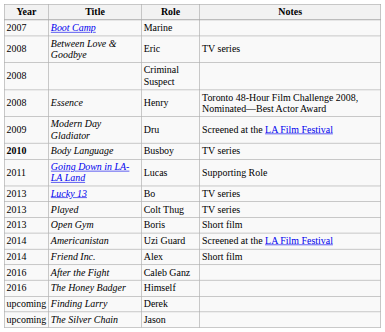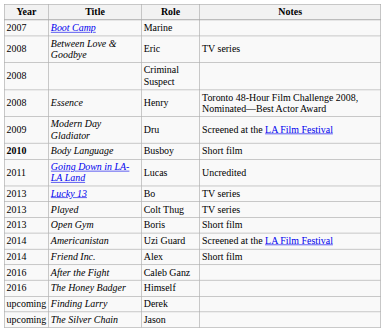 <table class="wikitable sortable">
 <tr>
 <th>Year</th>
 <th>Title</th>
 <th>Role</th>
 <th class="unsortable">Notes</th>
 </tr>
 <tr>
 </tr>
 <tr>
 <td>2007</td>
 <td><em><a href='#'>Boot Camp</a></em></td>
 <td>Marine</td>
 <td></td>
 </tr>
 <tr>
 <td>2008</td>
 <td><em>Between Love & Goodbye</em></td>
 <td>Eric</td>
 <td>TV series</td>
 </tr>
 <tr>
 <td>2008</td>
 <td><em></em></td>
 <td>Criminal Suspect</td>
 <td></td>
 </tr>
 <tr>
 <td>2008</td>
 <td><em>Essence</em></td>
 <td>Henry</td>
 <td>Toronto 48-Hour Film Challenge 2008, Nominated—Best Actor Award</td>
 </tr>
 <tr>
 <td>2009</td>
 <td><em>Modern Day Gladiator</em></td>
 <td>Dru</td>
 <td>Screened at the <a href='#'>LA Film Festival</a></td>
 </tr>
 <tr>
 <td><strong>2010</strong></td>
 <td><em>Body Language</em></td>
 <td>Busboy</td>
-<td>TV series</td>
+<td>Short film</td>
 </tr>
 <tr>
 <td>2011</td>
 <td><em><a href='#'>Going Down in LA-LA Land</a></em></td>
 <td>Lucas</td>
-<td>Supporting Role</td>
+<td>Uncredited</td>
 </tr>
 <tr>
 <td>2013</td>
 <td><em><a href='#'>Lucky 13</a></em></td>
 <td>Bo</td>
 <td>TV series</td>
 </tr>
 <tr>
 <td>2013</td>
 <td><em>Played</em></td>
 <td>Colt Thug</td>
 <td>TV series</td>
 </tr>
 <tr>
 <td>2013</td>
 <td><em>Open Gym</em></td>
 <td>Boris</td>
 <td>Short film</td>
 </tr>
 <tr>
 <td>2014</td>
 <td><em>Americanistan</em></td>
 <td>Uzi Guard</td>
 <td>Screened at the <a href='#'>LA Film Festival</a></td>
 </tr>
 <tr>
 <td>2014</td>
 <td><em>Friend Inc.</em></td>
 <td>Alex</td>
 <td>Short film</td>
 </tr>
 <tr>
 <td>2016</td>
 <td><em>After the Fight</em></td>
 <td>Caleb Ganz</td>
 <td></td>
 </tr>
 <tr>
 <td>2016</td>
 <td><em>The Honey Badger</em></td>
 <td>Himself</td>
 <td></td>
 </tr>
 <tr>
 <td>upcoming</td>
 <td><em>Finding Larry</em></td>
 <td>Derek</td>
 <td></td>
 </tr>
 <tr>
 <td>upcoming</td>
 <td><em>The Silver Chain</em></td>
 <td>Jason</td>
 <td></td>
 </tr>
 </table>
